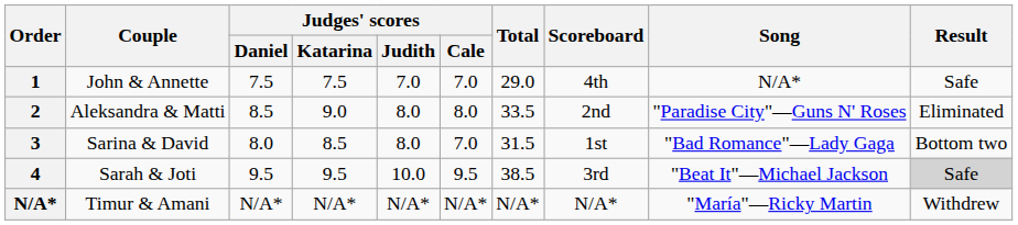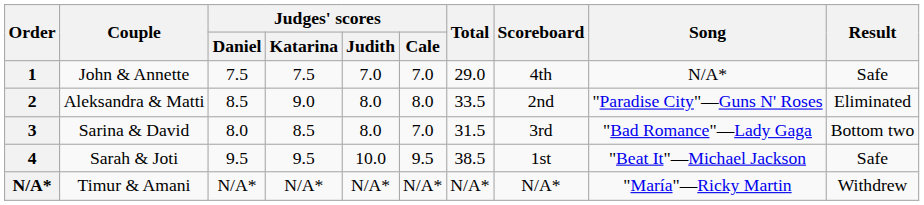 <table class="wikitable plainrowheaders" style="text-align:center;">
 <tr>
 <th scope="col" rowspan=2>Order</th>
 <th scope="col" rowspan=2>Couple</th>
 <th scope="col" colspan=4>Judges' scores</th>
 <th scope="col" rowspan=2>Total</th>
 <th scope="col" rowspan=2>Scoreboard</th>
 <th scope="col" rowspan=2>Song</th>
 <th scope="col" rowspan=2>Result</th>
 </tr>
 <tr>
 <th scope="col">Daniel</th>
 <th>Katarina</th>
 <th>Judith</th>
 <th>Cale</th>
 </tr>
 <tr>
 <th scope="col">1</th>
 <td>John & Annette</td>
 <td>7.5</td>
 <td>7.5</td>
 <td>7.0</td>
 <td>7.0</td>
 <td>29.0</td>
 <td>4th</td>
 <td>N/A*</td>
 <td>Safe</td>
 </tr>
 <tr>
 <th scope="col">2</th>
 <td>Aleksandra & Matti</td>
 <td>8.5</td>
 <td>9.0</td>
 <td>8.0</td>
 <td>8.0</td>
 <td>33.5</td>
 <td>2nd</td>
 <td>"<a href='#'>Paradise City</a>"—<a href='#'>Guns N' Roses</a></td>
 <td>Eliminated</td>
 </tr>
 <tr>
 <th scope="col">3</th>
 <td>Sarina & David</td>
 <td>8.0</td>
 <td>8.5</td>
 <td>8.0</td>
 <td>7.0</td>
 <td>31.5</td>
-<td>1st</td>
+<td>3rd</td>
 <td>"<a href='#'>Bad Romance</a>"—<a href='#'>Lady Gaga</a></td>
 <td>Bottom two</td>
 </tr>
 <tr>
 <th scope="col">4</th>
 <td>Sarah & Joti</td>
 <td>9.5</td>
 <td>9.5</td>
 <td>10.0</td>
 <td>9.5</td>
 <td>38.5</td>
-<td>3rd</td>
+<td>1st</td>
 <td>"<a href='#'>Beat It</a>"—<a href='#'>Michael Jackson</a></td>
-<td style="background: lightgrey;">Safe</td>
+<td>Safe</td>
 </tr>
 <tr>
 <th scope="col">N/A*</th>
 <td>Timur & Amani</td>
 <td>N/A*</td>
 <td>N/A*</td>
 <td>N/A*</td>
 <td>N/A*</td>
 <td>N/A*</td>
 <td>N/A*</td>
 <td>"<a href='#'>María</a>"—<a href='#'>Ricky Martin</a></td>
 <td>Withdrew</td>
 </tr>
 </table>
